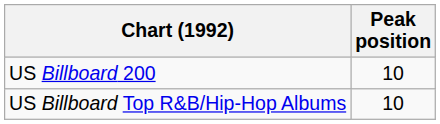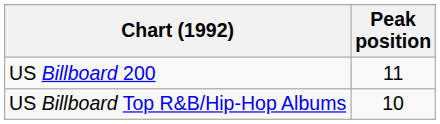 <table class="wikitable sortable">
 <tr>
 <th>Chart (1992)</th>
 <th>Peak<br>position</th>
 </tr>
 <tr>
 <td>US <a href='#'><em>Billboard</em> 200</a></td>
-<td style="text-align:center;">10</td>
+<td style="text-align:center;">11</td>
 </tr>
 <tr>
 <td>US <em>Billboard</em> <a href='#'>Top R&B/Hip-Hop Albums</a></td>
 <td style="text-align:center;">10</td>
 </tr>
 </table>
